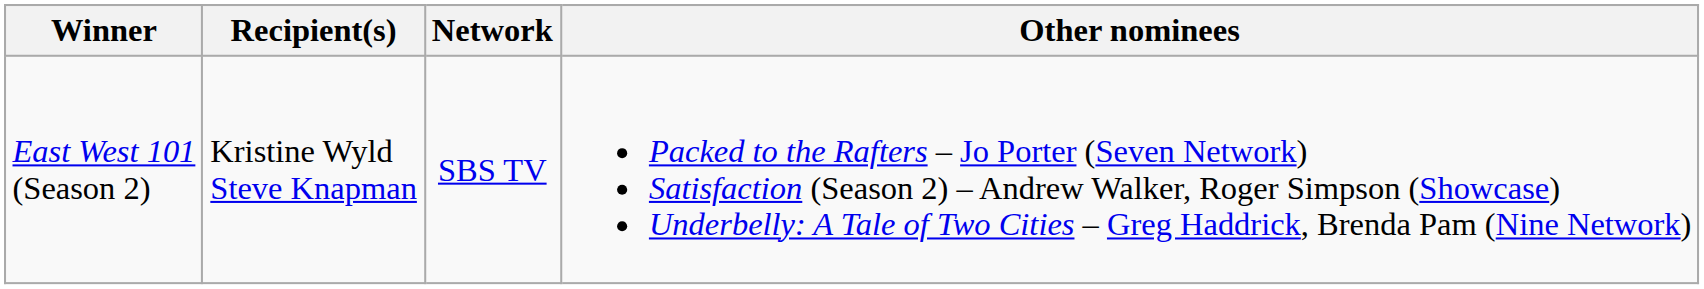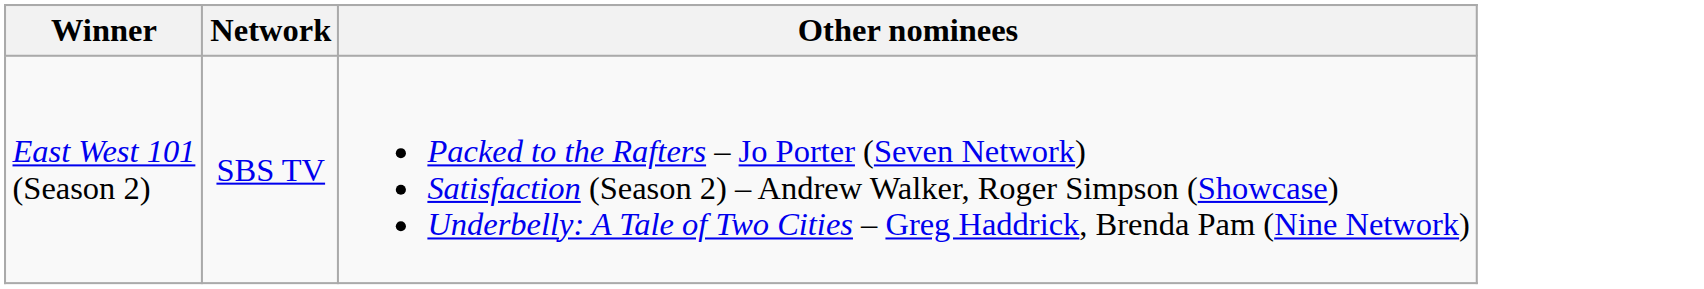 <table class="wikitable">
 <tr>
 <th>Winner</th>
-<th>Recipient(s)</th>
 <th>Network</th>
 <th>Other nominees</th>
 </tr>
 <tr>
 <td><em><a href='#'>East West 101</a></em> <br>(Season 2)</td>
-<td>Kristine Wyld <br> <a href='#'>Steve Knapman</a></td>
 <td align="center"><a href='#'>SBS TV</a></td>
 <td><br><ul><li><em><a href='#'>Packed to the Rafters</a></em> – <a href='#'>Jo Porter</a> (<a href='#'>Seven Network</a>)</li><li><em><a href='#'>Satisfaction</a></em> (Season 2) – Andrew Walker, Roger Simpson (<a href='#'>Showcase</a>)</li><li><em><a href='#'>Underbelly: A Tale of Two Cities</a></em> – <a href='#'>Greg Haddrick</a>, Brenda Pam (<a href='#'>Nine Network</a>)</li></ul></td>
 </tr>
 </table>
